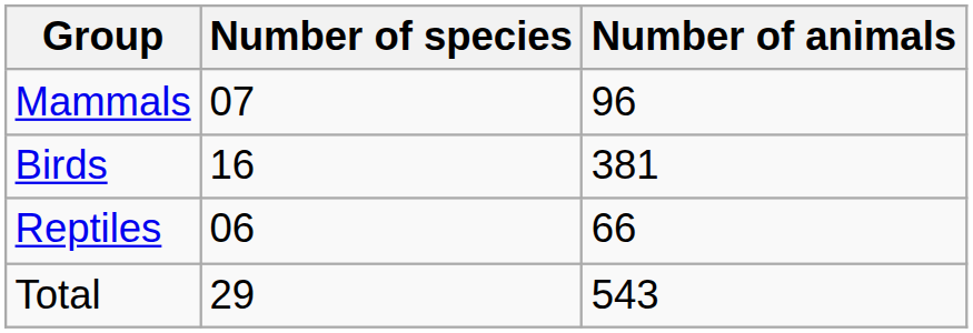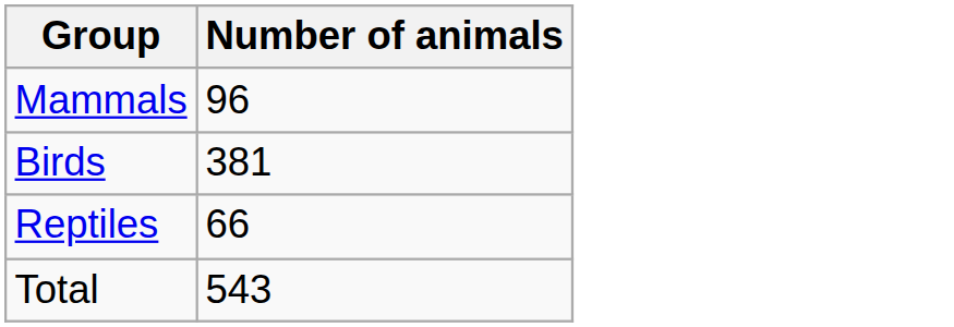 <table class="wikitable sortable">
 <tr>
 <th>Group</th>
-<th>Number of species</th>
 <th>Number of animals</th>
 </tr>
 <tr>
 <td><a href='#'>Mammals</a></td>
-<td>07</td>
 <td>96</td>
 </tr>
 <tr>
 <td><a href='#'>Birds</a></td>
-<td>16</td>
 <td>381</td>
 </tr>
 <tr>
 <td><a href='#'>Reptiles</a></td>
-<td>06</td>
 <td>66</td>
 </tr>
 <tr class="sortbottom">
 <td>Total</td>
-<td>29</td>
 <td>543</td>
 </tr>
 </table>
